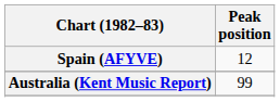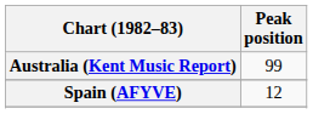 <table class="wikitable sortable plainrowheaders" style="text-align:center">
 <tr>
 <th>Chart (1982–83)</th>
 <th>Peak<br>position</th>
 </tr>
 <tr>
-<th scope="row">Spain (<a href='#'>AFYVE</a>)</th>
-<td>12</td>
+<th scope="row">Australia (<a href='#'>Kent Music Report</a>)</th>
+<td>99</td>
 </tr>
 <tr>
 </tr>
 <tr>
 </tr>
 <tr>
 </tr>
 <tr>
 </tr>
 <tr>
-<th scope="row">Australia (<a href='#'>Kent Music Report</a>)</th>
-<td>99</td>
+<th scope="row">Spain (<a href='#'>AFYVE</a>)</th>
+<td>12</td>
 </tr>
 <tr>
 </tr>
 <tr>
 </tr>
 </table>
